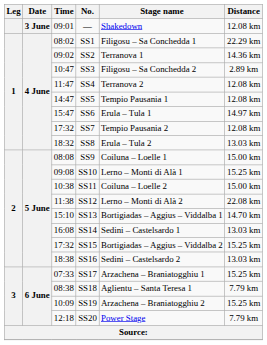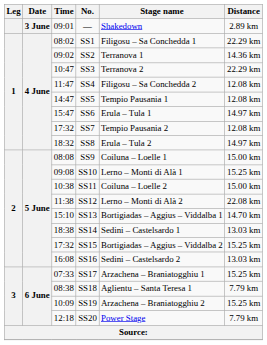 <table class="wikitable" style="font-size: 85%;">
 <tr>
 <th>Leg</th>
 <th>Date</th>
 <th>Time</th>
 <th>No.</th>
 <th>Stage name</th>
 <th>Distance</th>
 </tr>
 <tr>
 <th></th>
 <th>3 June</th>
 <td align="center">09:01</td>
 <td align="center">—</td>
 <td><a href='#'>Shakedown</a></td>
-<td align="center">12.08 km</td>
+<td align="center">2.89 km</td>
 </tr>
 <tr>
 <th rowspan="8">1</th>
 <th rowspan="8">4 June</th>
 <td align="center">08:02</td>
 <td align="center">SS1</td>
 <td>Filigosu – Sa Conchedda 1</td>
 <td align="center">22.29 km</td>
 </tr>
 <tr>
 <td align="center">09:02</td>
 <td align="center">SS2</td>
 <td>Terranova 1</td>
 <td align="center">14.36 km</td>
 </tr>
 <tr>
 <td align="center">10:47</td>
 <td align="center">SS3</td>
-<td>Filigosu – Sa Conchedda 2</td>
-<td align="center">2.89 km</td>
+<td>Terranova 2</td>
+<td align="center">22.29 km</td>
 </tr>
 <tr>
 <td align="center">11:47</td>
 <td align="center">SS4</td>
-<td>Terranova 2</td>
+<td>Filigosu – Sa Conchedda 2</td>
 <td align="center">12.08 km</td>
 </tr>
 <tr>
 <td align="center">14:47</td>
 <td align="center">SS5</td>
 <td>Tempio Pausania 1</td>
 <td align="center">12.08 km</td>
 </tr>
 <tr>
 <td align="center">15:47</td>
 <td align="center">SS6</td>
 <td>Erula – Tula 1</td>
 <td align="center">14.97 km</td>
 </tr>
 <tr>
 <td align="center">17:32</td>
 <td align="center">SS7</td>
 <td>Tempio Pausania 2</td>
 <td align="center">12.08 km</td>
 </tr>
 <tr>
 <td align="center">18:32</td>
 <td align="center">SS8</td>
 <td>Erula – Tula 2</td>
-<td align="center">13.03 km</td>
+<td align="center">14.97 km</td>
 </tr>
 <tr>
 <th rowspan="8">2</th>
 <th rowspan="8">5 June</th>
 <td align="center">08:08</td>
 <td align="center">SS9</td>
 <td>Coiluna – Loelle 1</td>
 <td align="center">15.00 km</td>
 </tr>
 <tr>
 <td align="center">09:08</td>
 <td align="center">SS10</td>
 <td>Lerno – Monti di Alà 1</td>
 <td align="center">15.25 km</td>
 </tr>
 <tr>
 <td align="center">10:38</td>
 <td align="center">SS11</td>
 <td>Coiluna – Loelle 2</td>
 <td align="center">15.00 km</td>
 </tr>
 <tr>
 <td align="center">11:38</td>
 <td align="center">SS12</td>
 <td>Lerno – Monti di Alà 2</td>
 <td align="center">22.08 km</td>
 </tr>
 <tr>
 <td align="center">15:10</td>
 <td align="center">SS13</td>
 <td>Bortigiadas – Aggius – Viddalba 1</td>
 <td align="center">14.70 km</td>
 </tr>
 <tr>
-<td align="center">16:08</td>
+<td align="center">18:38</td>
 <td align="center">SS14</td>
 <td>Sedini – Castelsardo 1</td>
 <td align="center">13.03 km</td>
 </tr>
 <tr>
 <td align="center">17:32</td>
 <td align="center">SS15</td>
 <td>Bortigiadas – Aggius – Viddalba 2</td>
 <td align="center">15.25 km</td>
 </tr>
 <tr>
-<td align="center">18:38</td>
+<td align="center">16:08</td>
 <td align="center">SS16</td>
 <td>Sedini – Castelsardo 2</td>
 <td align="center">13.03 km</td>
 </tr>
 <tr>
 <th rowspan="4">3</th>
 <th rowspan="4">6 June</th>
 <td align="center">07:33</td>
 <td align="center">SS17</td>
 <td>Arzachena – Braniatogghiu 1</td>
 <td align="center">15.25 km</td>
 </tr>
 <tr>
 <td align="center">08:38</td>
 <td align="center">SS18</td>
 <td>Aglientu – Santa Teresa 1</td>
 <td align="center">7.79 km</td>
 </tr>
 <tr>
 <td align="center">10:09</td>
 <td align="center">SS19</td>
 <td>Arzachena – Braniatogghiu 2</td>
 <td align="center">15.25 km</td>
 </tr>
 <tr>
 <td align="center">12:18</td>
 <td align="center">SS20</td>
 <td><a href='#'>Power Stage</a></td>
 <td align="center">7.79 km</td>
 </tr>
 <tr>
 <th colspan="6">Source:</th>
 </tr>
 <tr>
 </tr>
 </table>
